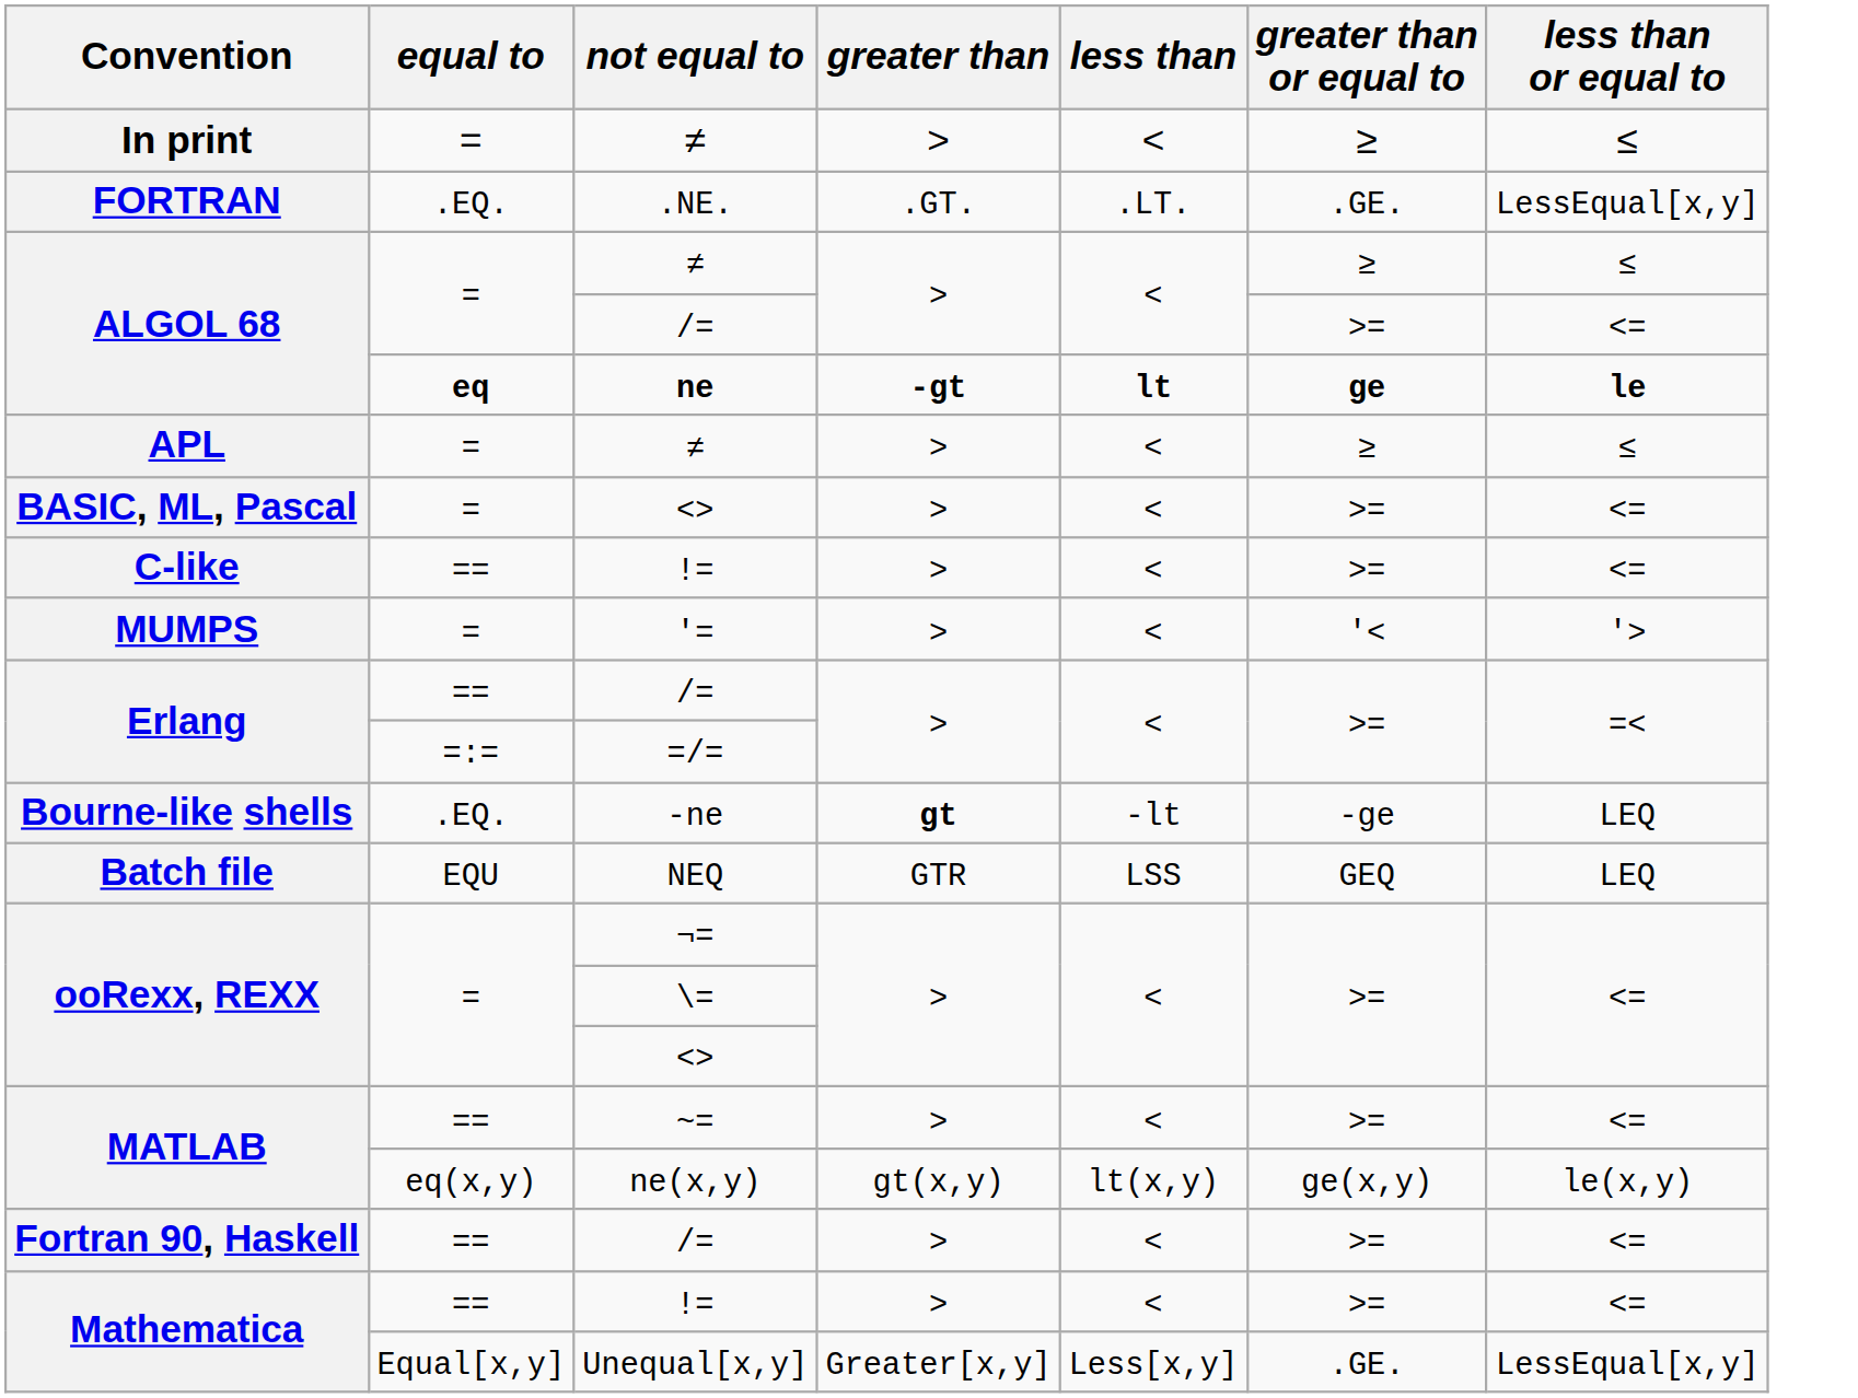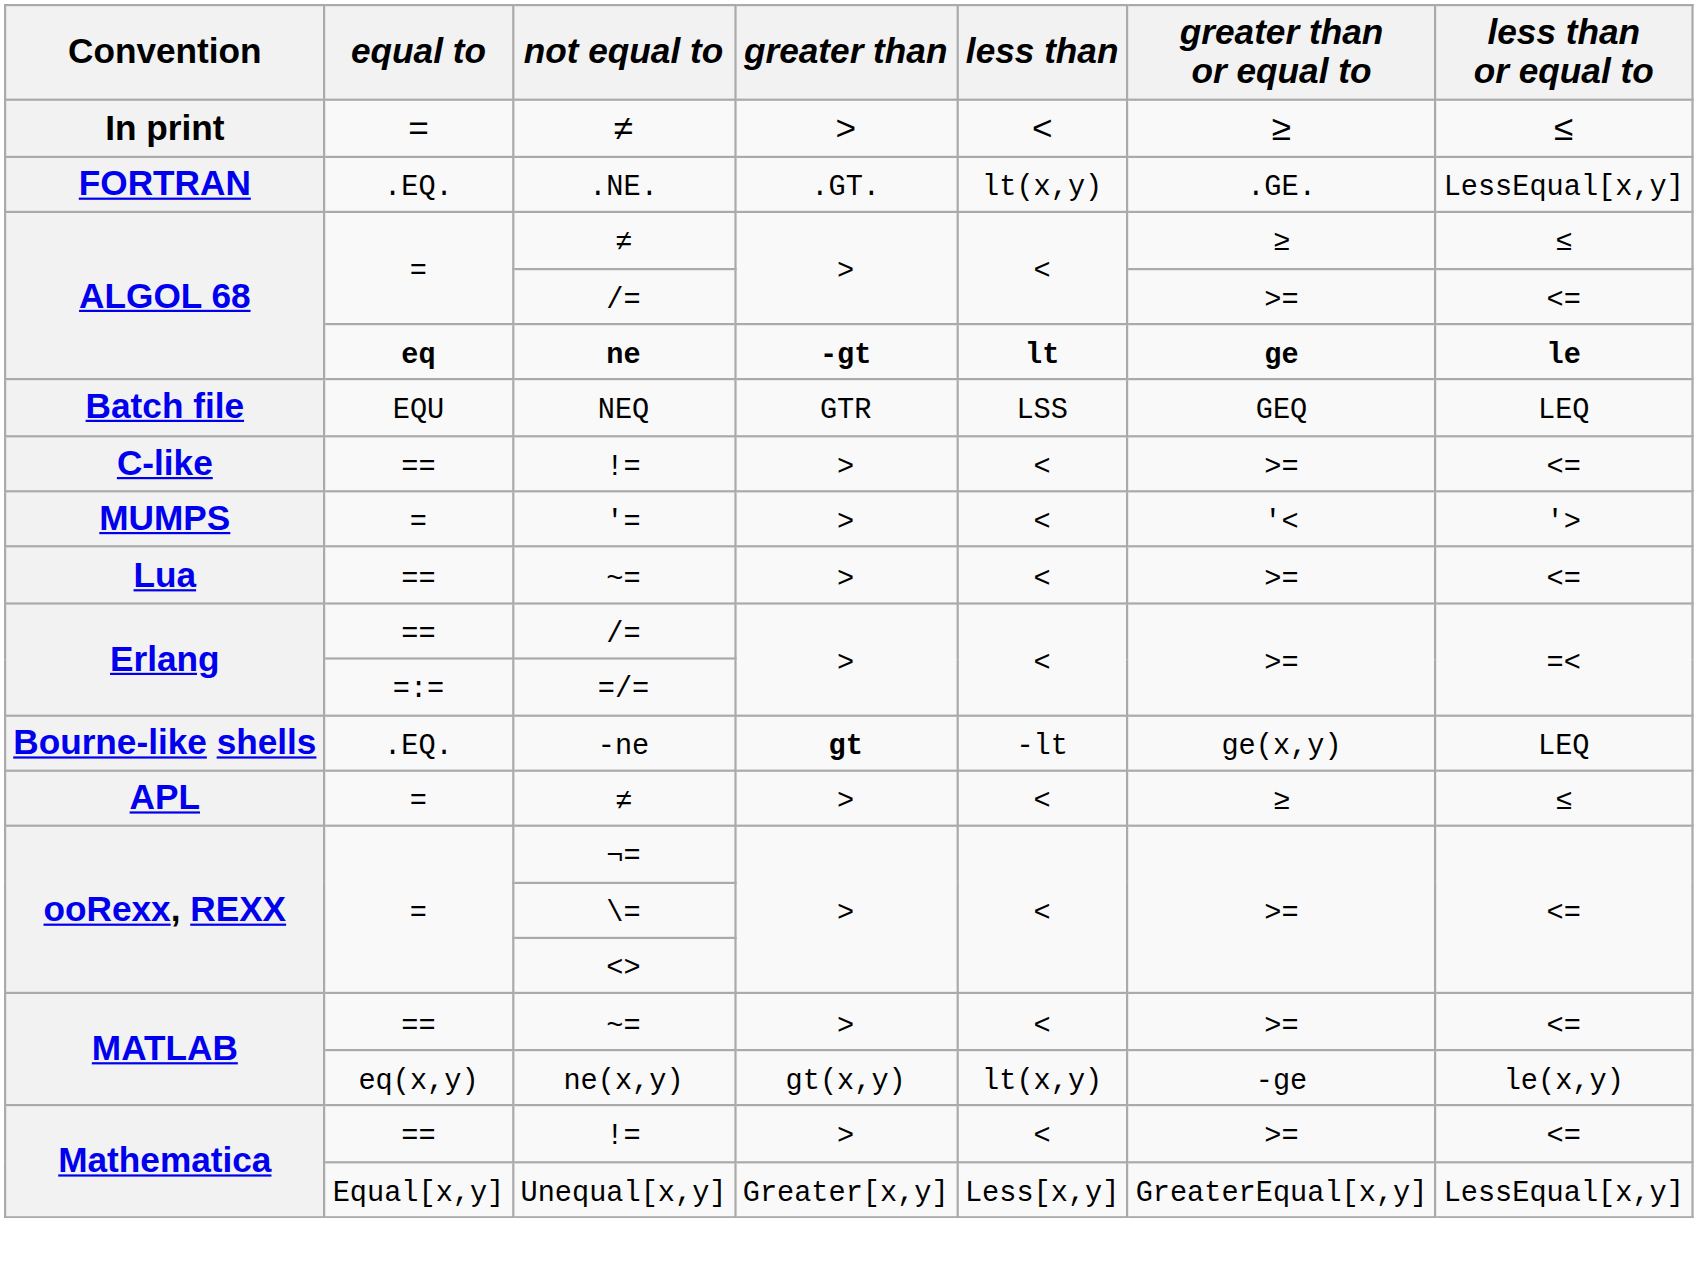 <table class="wikitable" style="text-align: center;">
 <tr>
 <th>Convention</th>
 <th><em>equal to</em></th>
 <th><em>not equal to</em></th>
 <th><em>greater than</em></th>
 <th><em>less than</em></th>
 <th><em>greater than<br>or equal to</em></th>
 <th><em>less than<br>or equal to</em></th>
 </tr>
 <tr>
 <th>In print</th>
 <td>=</td>
 <td>≠</td>
 <td>></td>
 <td><</td>
 <td>≥</td>
 <td>≤</td>
 </tr>
 <tr>
 <th><a href='#'>FORTRAN</a></th>
 <td><code>.EQ.</code></td>
 <td><code>.NE.</code></td>
 <td><code>.GT.</code></td>
-<td><code>.LT.</code></td>
+<td><code>lt(x,y)</code></td>
 <td><code>.GE.</code></td>
 <td><code>LessEqual[x,y]</code></td>
 </tr>
 <tr>
 <th rowspan=3><a href='#'>ALGOL 68</a></th>
 <td rowspan=2><code>=</code></td>
 <td><code>≠</code></td>
 <td rowspan=2><code>></code></td>
 <td rowspan=2><code><</code></td>
 <td><code>≥</code></td>
 <td><code>≤</code></td>
 </tr>
 <tr>
 <td><code>/=</code></td>
 <td><code>>=</code></td>
 <td><code><=</code></td>
 </tr>
 <tr>
 <td><code><strong>eq</strong></code></td>
 <td><code><strong>ne</strong></code></td>
 <td><code><strong>-gt</strong></code></td>
 <td><code><strong>lt</strong></code></td>
 <td><code><strong>ge</strong></code></td>
 <td><code><strong>le</strong></code></td>
 </tr>
 <tr>
-<th><a href='#'>APL</a></th>
-<td><code>=</code></td>
-<td><code>≠</code></td>
-<td><code>></code></td>
-<td><code><</code></td>
-<td><code>≥</code></td>
-<td><code>≤</code></td>
-</tr>
-<tr>
-<th><a href='#'>BASIC</a>, <a href='#'>ML</a>, <a href='#'>Pascal</a></th>
-<td><code>=</code></td>
-<td><code><></code></td>
-<td><code>></code></td>
-<td><code><</code></td>
-<td><code>>=</code></td>
-<td><code><=</code></td>
+<th><a href='#'>Batch file</a></th>
+<td><code>EQU</code></td>
+<td><code>NEQ</code></td>
+<td><code>GTR</code></td>
+<td><code>LSS</code></td>
+<td><code>GEQ</code></td>
+<td><code>LEQ</code></td>
 </tr>
 <tr>
 <th><a href='#'>C-like</a></th>
 <td><code>==</code></td>
 <td><code>!=</code></td>
 <td><code>></code></td>
 <td><code><</code></td>
 <td><code>>=</code></td>
 <td><code><=</code></td>
 </tr>
 <tr>
 <th><a href='#'>MUMPS</a></th>
 <td><code>=</code></td>
 <td><code>'=</code></td>
 <td><code>></code></td>
 <td><code><</code></td>
 <td><code>'<</code></td>
 <td><code>'></code></td>
 </tr>
 <tr>
+<th><a href='#'>Lua</a></th>
+<td><code>==</code></td>
+<td><code>~=</code></td>
+<td><code>></code></td>
+<td><code><</code></td>
+<td><code>>=</code></td>
+<td><code><=</code></td>
+</tr>
+<tr>
 <th rowspan="2"><a href='#'>Erlang</a></th>
 <td><code>==</code></td>
 <td><code>/=</code></td>
 <td rowspan="2"><code>></code></td>
 <td rowspan="2"><code><</code></td>
 <td rowspan="2"><code>>=</code></td>
 <td rowspan="2"><code>=<</code></td>
 </tr>
 <tr>
 <td><code>=:=</code></td>
 <td><code>=/=</code></td>
 </tr>
 <tr>
 <th><a href='#'>Bourne-like</a> <a href='#'>shells</a></th>
 <td><code>.EQ.</code></td>
 <td><code>-ne</code></td>
 <td><code><strong>gt</strong></code></td>
 <td><code>-lt</code></td>
-<td><code>-ge</code></td>
+<td><code>ge(x,y)</code></td>
 <td><code>LEQ</code></td>
 </tr>
 <tr>
-<th><a href='#'>Batch file</a></th>
-<td><code>EQU</code></td>
-<td><code>NEQ</code></td>
-<td><code>GTR</code></td>
-<td><code>LSS</code></td>
-<td><code>GEQ</code></td>
-<td><code>LEQ</code></td>
+<th><a href='#'>APL</a></th>
+<td><code>=</code></td>
+<td><code>≠</code></td>
+<td><code>></code></td>
+<td><code><</code></td>
+<td><code>≥</code></td>
+<td><code>≤</code></td>
 </tr>
 <tr>
 <th rowspan="3"><a href='#'>ooRexx</a>, <a href='#'>REXX</a></th>
 <td rowspan="3"><code>=</code></td>
 <td><code>¬=</code></td>
 <td rowspan="3"><code>></code></td>
 <td rowspan="3"><code><</code></td>
 <td rowspan="3"><code>>=</code></td>
 <td rowspan="3"><code><=</code></td>
 </tr>
 <tr>
 <td><code>\=</code></td>
 </tr>
 <tr>
 <td><code><></code></td>
 </tr>
 <tr>
 <th rowspan="2"><a href='#'>MATLAB</a></th>
 <td><code>==</code></td>
 <td><code>~=</code></td>
 <td><code>></code></td>
 <td><code><</code></td>
 <td><code>>=</code></td>
 <td><code><=</code></td>
 </tr>
 <tr>
 <td><code>eq(x,y)</code></td>
 <td><code>ne(x,y)</code></td>
 <td><code>gt(x,y)</code></td>
 <td><code>lt(x,y)</code></td>
-<td><code>ge(x,y)</code></td>
+<td><code>-ge</code></td>
 <td><code>le(x,y)</code></td>
-</tr>
-<tr>
-<th><a href='#'>Fortran 90</a>, <a href='#'>Haskell</a></th>
-<td><code>==</code></td>
-<td><code>/=</code></td>
-<td><code>></code></td>
-<td><code><</code></td>
-<td><code>>=</code></td>
-<td><code><=</code></td>
 </tr>
 <tr>
 <th rowspan="2"><a href='#'>Mathematica</a></th>
 <td><code>==</code></td>
 <td><code>!=</code></td>
 <td><code>></code></td>
 <td><code><</code></td>
 <td><code>>=</code></td>
 <td><code><=</code></td>
 </tr>
 <tr>
 <td><code>Equal[x,y]</code></td>
 <td><code>Unequal[x,y]</code></td>
 <td><code>Greater[x,y]</code></td>
 <td><code>Less[x,y]</code></td>
-<td><code>.GE.</code></td>
+<td><code>GreaterEqual[x,y]</code></td>
 <td><code>LessEqual[x,y]</code></td>
 </tr>
 </table>
